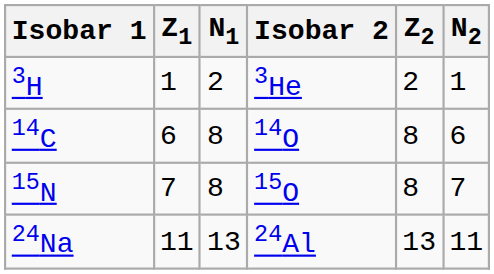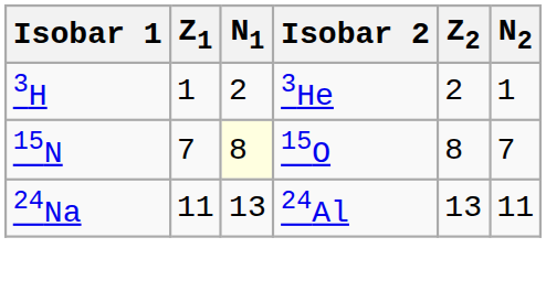 <table class="wikitable">
 <tr>
 <th>Isobar 1</th>
 <th>Z<sub>1</sub></th>
 <th>N<sub>1</sub></th>
 <th>Isobar 2</th>
 <th>Z<sub>2</sub></th>
 <th>N<sub>2</sub></th>
 </tr>
 <tr>
 <td><a href='#'><sup>3</sup>H</a></td>
 <td>1</td>
 <td>2</td>
 <td><a href='#'><sup>3</sup>He</a></td>
 <td>2</td>
 <td>1</td>
 </tr>
 <tr>
-<td><a href='#'><sup>14</sup>C</a></td>
-<td>6</td>
-<td>8</td>
-<td><a href='#'><sup>14</sup>O</a></td>
-<td>8</td>
-<td>6</td>
-</tr>
-<tr>
 <td><a href='#'><sup>15</sup>N</a></td>
 <td>7</td>
-<td>8</td>
+<td style="background: lightyellow;">8</td>
 <td><a href='#'><sup>15</sup>O</a></td>
 <td>8</td>
 <td>7</td>
 </tr>
 <tr>
 <td><a href='#'><sup>24</sup>Na</a></td>
 <td>11</td>
 <td>13</td>
 <td><a href='#'><sup>24</sup>Al</a></td>
 <td>13</td>
 <td>11</td>
 </tr>
 </table>
